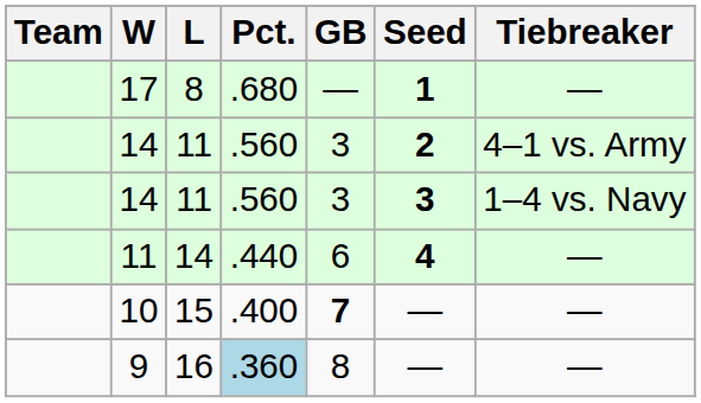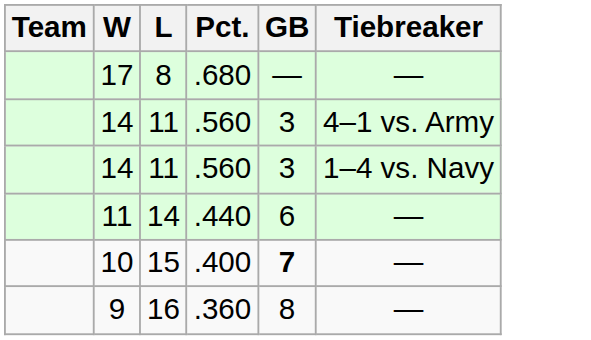 <table class=wikitable style="text-align:center;">
 <tr>
 <th>Team</th>
 <th>W</th>
 <th>L</th>
 <th>Pct.</th>
 <th>GB</th>
-<th>Seed</th>
 <th>Tiebreaker</th>
 </tr>
 <tr bgcolor=ddffdd>
 <td style="text-align:left;"></td>
 <td>17</td>
 <td>8</td>
 <td>.680</td>
 <td>—</td>
-<td><strong>1</strong></td>
 <td>—</td>
 </tr>
 <tr bgcolor=ddffdd>
 <td style="text-align:left;"></td>
 <td>14</td>
 <td>11</td>
 <td>.560</td>
 <td>3</td>
-<td><strong>2</strong></td>
 <td>4–1 vs. Army</td>
 </tr>
 <tr bgcolor=ddffdd>
 <td style="text-align:left;"></td>
 <td>14</td>
 <td>11</td>
 <td>.560</td>
 <td>3</td>
-<td><strong>3</strong></td>
 <td>1–4 vs. Navy</td>
 </tr>
 <tr bgcolor=ddffdd>
 <td style="text-align:left;"></td>
 <td>11</td>
 <td>14</td>
 <td>.440</td>
 <td>6</td>
-<td><strong>4</strong></td>
 <td>—</td>
 </tr>
 <tr>
 <td style="text-align:left;"></td>
 <td>10</td>
 <td>15</td>
 <td>.400</td>
 <td><strong>7</strong></td>
 <td>—</td>
-<td>—</td>
 </tr>
 <tr>
 <td style="text-align:left;"></td>
 <td>9</td>
 <td>16</td>
-<td style="background: lightblue;">.360</td>
+<td>.360</td>
 <td>8</td>
-<td>—</td>
 <td>—</td>
 </tr>
 </table>
